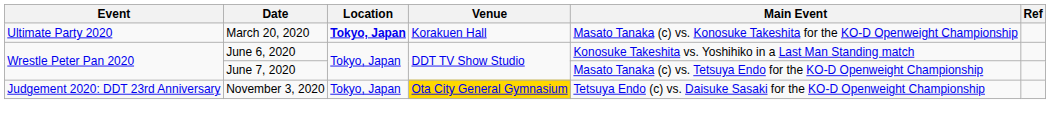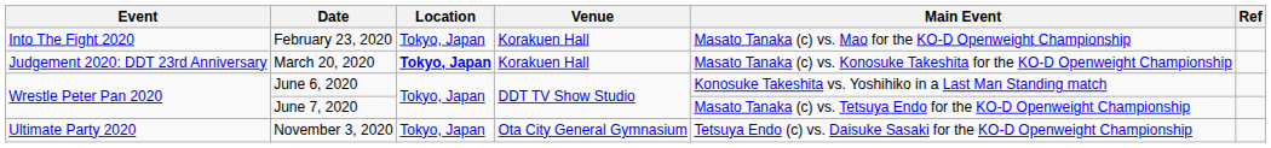 <table class="wikitable" style="font-size:85%;">
 <tr>
 <th>Event</th>
 <th>Date</th>
 <th>Location</th>
 <th>Venue</th>
 <th>Main Event</th>
 <th>Ref</th>
 </tr>
 <tr>
-<td><a href='#'>Ultimate Party 2020</a></td>
+<td><a href='#'>Into The Fight 2020</a></td>
+<td>February 23, 2020</td>
+<td><a href='#'>Tokyo, Japan</a></td>
+<td><a href='#'>Korakuen Hall</a></td>
+<td><a href='#'>Masato Tanaka</a> (c) vs. <a href='#'>Mao</a> for the <a href='#'>KO-D Openweight Championship</a></td>
+<td></td>
+</tr>
+<tr>
+<td><a href='#'>Judgement 2020: DDT 23rd Anniversary</a></td>
 <td>March 20, 2020</td>
 <td><strong><a href='#'>Tokyo, Japan</a></strong></td>
 <td><a href='#'>Korakuen Hall</a></td>
 <td><a href='#'>Masato Tanaka</a> (c) vs. <a href='#'>Konosuke Takeshita</a> for the <a href='#'>KO-D Openweight Championship</a></td>
 <td></td>
 </tr>
 <tr>
 <td rowspan=2><a href='#'>Wrestle Peter Pan 2020</a></td>
 <td>June 6, 2020</td>
 <td rowspan="2"><a href='#'>Tokyo, Japan</a></td>
 <td rowspan="2"><a href='#'>DDT TV Show Studio</a></td>
 <td><a href='#'>Konosuke Takeshita</a> vs. Yoshihiko in a <a href='#'>Last Man Standing match</a></td>
 <td></td>
 </tr>
 <tr>
 <td>June 7, 2020</td>
 <td><a href='#'>Masato Tanaka</a> (c) vs. <a href='#'>Tetsuya Endo</a> for the <a href='#'>KO-D Openweight Championship</a></td>
 <td></td>
 </tr>
 <tr>
-<td><a href='#'>Judgement 2020: DDT 23rd Anniversary</a></td>
+<td><a href='#'>Ultimate Party 2020</a></td>
 <td>November 3, 2020</td>
 <td><a href='#'>Tokyo, Japan</a></td>
-<td style="background: gold;"><a href='#'>Ota City General Gymnasium</a></td>
+<td><a href='#'>Ota City General Gymnasium</a></td>
 <td><a href='#'>Tetsuya Endo</a> (c) vs. <a href='#'>Daisuke Sasaki</a> for the <a href='#'>KO-D Openweight Championship</a></td>
 <td></td>
 </tr>
 </table>
